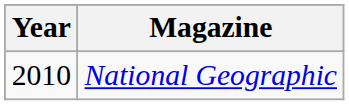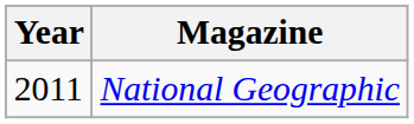 <table class="wikitable">
 <tr>
 <th>Year</th>
 <th>Magazine</th>
 </tr>
 <tr>
-<td>2010</td>
+<td>2011</td>
 <td><em><a href='#'>National Geographic</a></em></td>
 </tr>
 </table>
